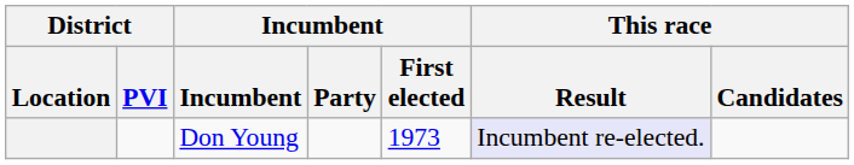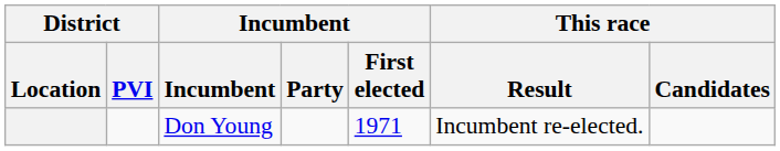 <table class="wikitable sortable">
 <tr valign=bottom>
 <th colspan=2>District</th>
 <th colspan=3>Incumbent</th>
 <th colspan=2>This race</th>
 </tr>
 <tr valign=bottom>
 <th>Location</th>
 <th><a href='#'>PVI</a></th>
 <th>Incumbent</th>
 <th>Party</th>
 <th>First<br>elected</th>
 <th>Result</th>
 <th>Candidates</th>
 </tr>
 <tr>
 <th></th>
 <td></td>
 <td><a href='#'>Don Young</a></td>
 <td></td>
-<td><a href='#'>1973 </a></td>
-<td style="background: lavender;">Incumbent re-elected.</td>
+<td><a href='#'>1971 </a></td>
+<td>Incumbent re-elected.</td>
 <td nowrap></td>
 </tr>
 </table>
